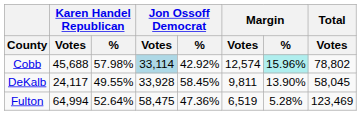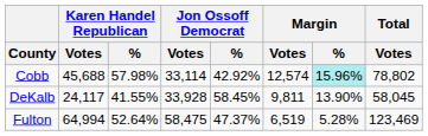 <table class="wikitable sortable" style="text-align:center">
 <tr>
 <th></th>
 <th colspan="2" style="text-align:center;"><a href='#'>Karen Handel</a><br><a href='#'>Republican</a></th>
 <th colspan="2" style="text-align:center;"><a href='#'>Jon Ossoff</a><br><a href='#'>Democrat</a></th>
 <th colspan="2" style="text-align:center;">Margin</th>
 <th style="text-align:center;">Total</th>
 </tr>
 <tr>
 <th style="text-align:center;">County</th>
 <th style="text-align:center;" data-sort-type="number">Votes</th>
 <th style="text-align:center;" data-sort-type="number">%</th>
 <th style="text-align:center;" data-sort-type="number">Votes</th>
 <th style="text-align:center;" data-sort-type="number">%</th>
 <th style="text-align:center;" data-sort-type="number">Votes</th>
 <th style="text-align:center;" data-sort-type="number">%</th>
 <th style="text-align:center;" data-sort-type="number">Votes</th>
 </tr>
 <tr>
 <td style="text-align:center;"><a href='#'>Cobb</a></td>
 <td>45,688</td>
 <td>57.98%</td>
-<td style="background: lightblue;">33,114</td>
+<td>33,114</td>
 <td>42.92%</td>
 <td>12,574</td>
 <td style="background: paleturquoise;">15.96%</td>
 <td>78,802</td>
 </tr>
 <tr>
 <td style="text-align:center;"><a href='#'>DeKalb</a></td>
 <td>24,117</td>
-<td>49.55%</td>
+<td>41.55%</td>
 <td>33,928</td>
 <td>58.45%</td>
 <td>9,811</td>
 <td>13.90%</td>
 <td>58,045</td>
 </tr>
 <tr>
 <td style="text-align:center;"><a href='#'>Fulton</a></td>
 <td>64,994</td>
 <td>52.64%</td>
 <td>58,475</td>
-<td>47.36%</td>
+<td>47.37%</td>
 <td>6,519</td>
 <td>5.28%</td>
 <td>123,469</td>
 </tr>
 </table>
